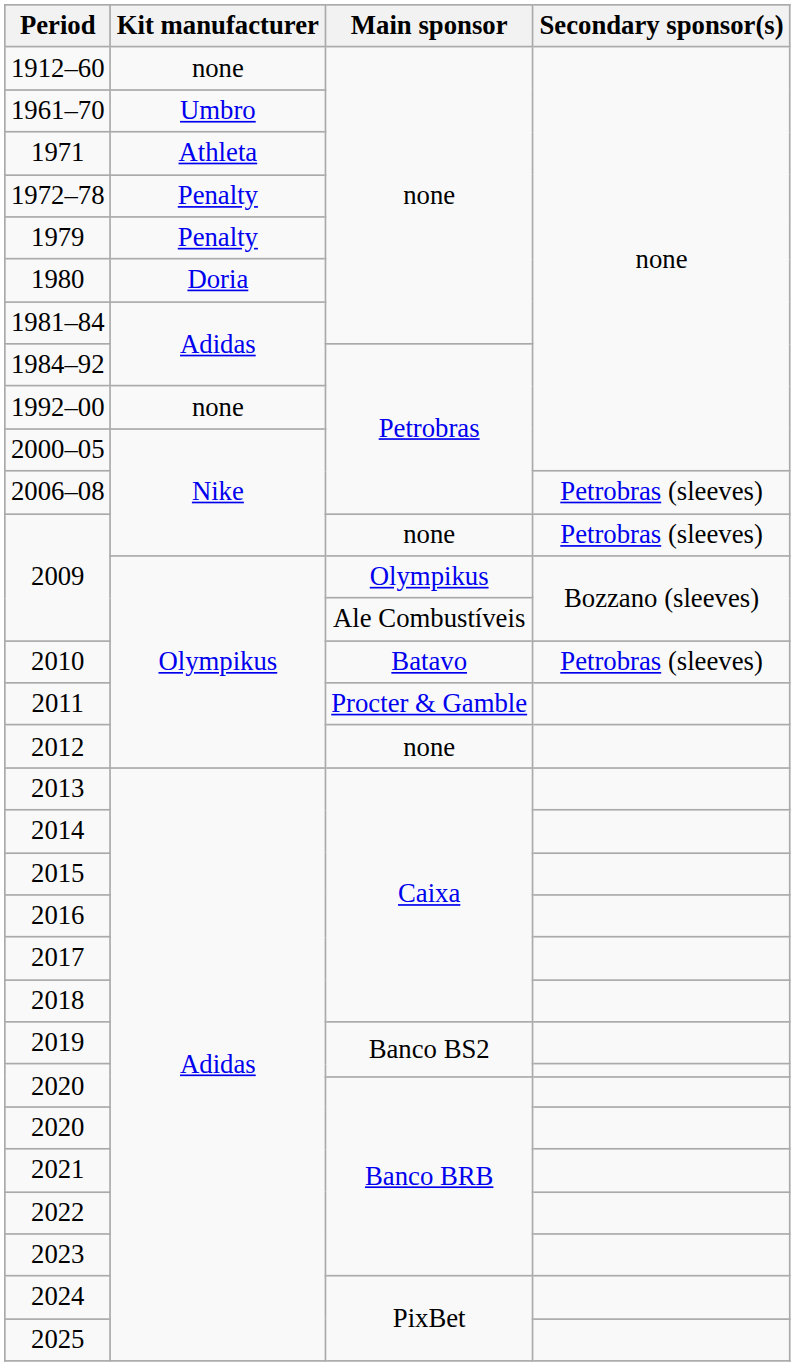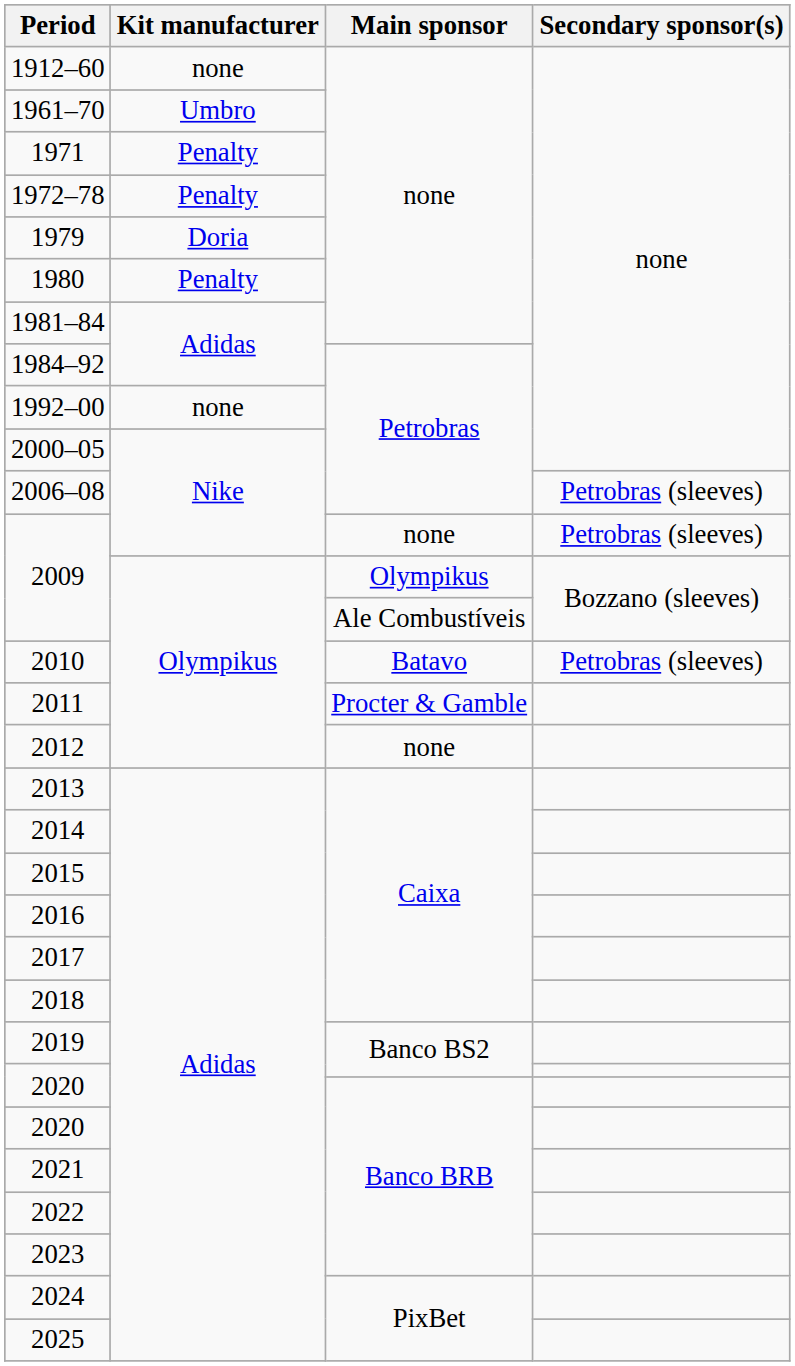 <table class="wikitable collapsible collapsed" style="text-align: center">
 <tr>
 <th>Period</th>
 <th>Kit manufacturer</th>
 <th>Main sponsor</th>
 <th>Secondary sponsor(s)</th>
 </tr>
 <tr>
 <td>1912–60</td>
 <td>none</td>
 <td rowspan="7">none</td>
 <td rowspan="10">none</td>
 </tr>
 <tr>
 <td>1961–70</td>
 <td><a href='#'>Umbro</a></td>
 </tr>
 <tr>
 <td>1971</td>
-<td><a href='#'>Athleta</a></td>
+<td><a href='#'>Penalty</a></td>
 </tr>
 <tr>
 <td>1972–78</td>
 <td><a href='#'>Penalty</a></td>
 </tr>
 <tr>
 <td>1979</td>
-<td><a href='#'>Penalty</a></td>
+<td><a href='#'>Doria</a></td>
 </tr>
 <tr>
 <td>1980</td>
-<td><a href='#'>Doria</a></td>
+<td><a href='#'>Penalty</a></td>
 </tr>
 <tr>
 <td>1981–84</td>
 <td rowspan="2"><a href='#'>Adidas</a></td>
 </tr>
 <tr>
 <td>1984–92</td>
 <td rowspan="4"><a href='#'>Petrobras</a></td>
 </tr>
 <tr>
 <td>1992–00</td>
 <td>none</td>
 </tr>
 <tr>
 <td>2000–05</td>
 <td rowspan="3"><a href='#'>Nike</a></td>
 </tr>
 <tr>
 <td>2006–08</td>
 <td><a href='#'>Petrobras</a> (sleeves)</td>
 </tr>
 <tr>
 <td rowspan="3">2009</td>
 <td>none</td>
 <td><a href='#'>Petrobras</a> (sleeves)</td>
 </tr>
 <tr>
 <td rowspan="5"><a href='#'>Olympikus</a></td>
 <td><a href='#'>Olympikus</a></td>
 <td rowspan="2">Bozzano (sleeves)</td>
 </tr>
 <tr>
 <td>Ale Combustíveis</td>
 </tr>
 <tr>
 <td>2010</td>
 <td><a href='#'>Batavo</a></td>
 <td><a href='#'>Petrobras</a> (sleeves)</td>
 </tr>
 <tr>
 <td>2011</td>
 <td><a href='#'>Procter & Gamble</a></td>
 <td></td>
 </tr>
 <tr>
 <td>2012</td>
 <td>none</td>
 <td></td>
 </tr>
 <tr>
 <td>2013</td>
 <td rowspan="15"><a href='#'>Adidas</a></td>
 <td rowspan="6"><a href='#'>Caixa</a></td>
 <td></td>
 </tr>
 <tr>
 <td>2014</td>
 <td></td>
 </tr>
 <tr>
 <td>2015</td>
 <td></td>
 </tr>
 <tr>
 <td>2016</td>
 <td></td>
 </tr>
 <tr>
 <td>2017</td>
 <td></td>
 </tr>
 <tr>
 <td>2018</td>
 <td></td>
 </tr>
 <tr>
 <td>2019</td>
 <td rowspan="2">Banco BS2</td>
 <td></td>
 </tr>
 <tr>
 <td rowspan="2">2020</td>
 <td></td>
 </tr>
 <tr>
 <td rowspan="5"><a href='#'>Banco BRB</a></td>
 <td></td>
 </tr>
 <tr>
 <td>2020</td>
 <td></td>
 </tr>
 <tr>
 <td>2021</td>
 <td></td>
 </tr>
 <tr>
 <td>2022</td>
 <td></td>
 </tr>
 <tr>
 <td>2023</td>
 <td></td>
 </tr>
 <tr>
 <td>2024</td>
 <td rowspan="2">PixBet</td>
 <td></td>
 </tr>
 <tr>
 <td>2025</td>
 <td></td>
 </tr>
 </table>
